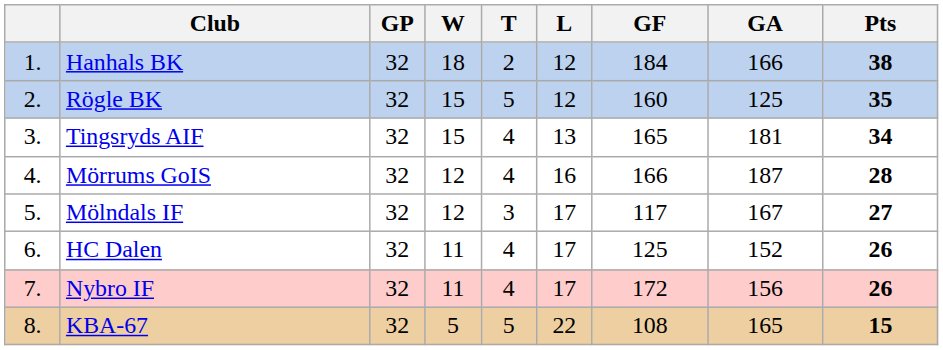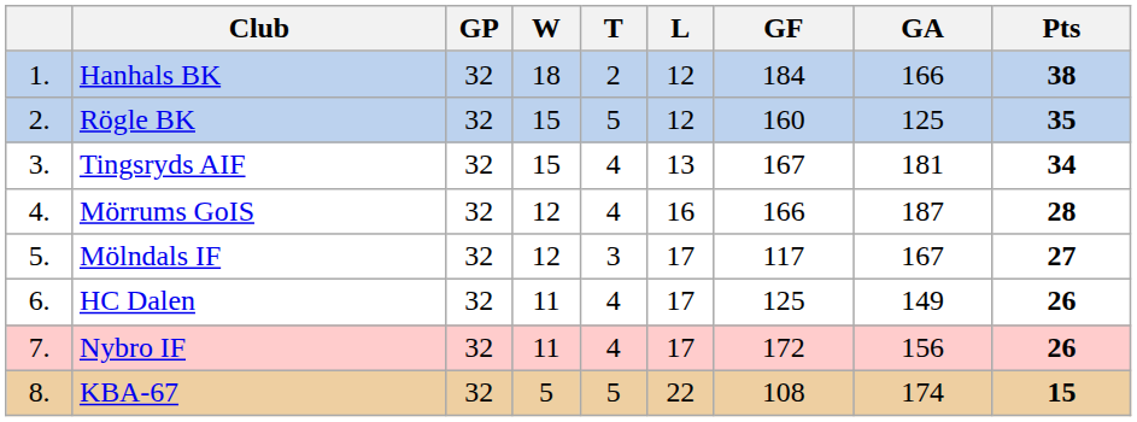 <table class="wikitable">
 <tr>
 <th width="30"></th>
 <th width="200">Club</th>
 <th width="30">GP</th>
 <th width="30">W</th>
 <th width="30">T</th>
 <th width="30">L</th>
 <th width="70">GF</th>
 <th width="70">GA</th>
 <th width="70">Pts</th>
 </tr>
 <tr bgcolor="#BCD2EE" align="center">
 <td>1.</td>
 <td align="left"><a href='#'>Hanhals BK</a></td>
 <td>32</td>
 <td>18</td>
 <td>2</td>
 <td>12</td>
 <td>184</td>
 <td>166</td>
 <td><strong>38</strong></td>
 </tr>
 <tr bgcolor="#BCD2EE" align="center">
 <td>2.</td>
 <td align="left"><a href='#'>Rögle BK</a></td>
 <td>32</td>
 <td>15</td>
 <td>5</td>
 <td>12</td>
 <td>160</td>
 <td>125</td>
 <td><strong>35</strong></td>
 </tr>
 <tr bgcolor="#FFFFFF" align="center">
 <td>3.</td>
 <td align="left"><a href='#'>Tingsryds AIF</a></td>
 <td>32</td>
 <td>15</td>
 <td>4</td>
 <td>13</td>
-<td>165</td>
+<td>167</td>
 <td>181</td>
 <td><strong>34</strong></td>
 </tr>
 <tr bgcolor="#FFFFFF" align="center">
 <td>4.</td>
 <td align="left"><a href='#'>Mörrums GoIS</a></td>
 <td>32</td>
 <td>12</td>
 <td>4</td>
 <td>16</td>
 <td>166</td>
 <td>187</td>
 <td><strong>28</strong></td>
 </tr>
 <tr bgcolor="#FFFFFF" align="center">
 <td>5.</td>
 <td align="left"><a href='#'>Mölndals IF</a></td>
 <td>32</td>
 <td>12</td>
 <td>3</td>
 <td>17</td>
 <td>117</td>
 <td>167</td>
 <td><strong>27</strong></td>
 </tr>
 <tr bgcolor="#FFFFFF" align="center">
 <td>6.</td>
 <td align="left"><a href='#'>HC Dalen</a></td>
 <td>32</td>
 <td>11</td>
 <td>4</td>
 <td>17</td>
 <td>125</td>
-<td>152</td>
+<td>149</td>
 <td><strong>26</strong></td>
 </tr>
 <tr bgcolor="#FFCCCC" align="center">
 <td>7.</td>
 <td align="left"><a href='#'>Nybro IF</a></td>
 <td>32</td>
 <td>11</td>
 <td>4</td>
 <td>17</td>
 <td>172</td>
 <td>156</td>
 <td><strong>26</strong></td>
 </tr>
 <tr bgcolor="#EECFA1" align="center">
 <td>8.</td>
 <td align="left"><a href='#'>KBA-67</a></td>
 <td>32</td>
 <td>5</td>
 <td>5</td>
 <td>22</td>
 <td>108</td>
-<td>165</td>
+<td>174</td>
 <td><strong>15</strong></td>
 </tr>
 </table>
